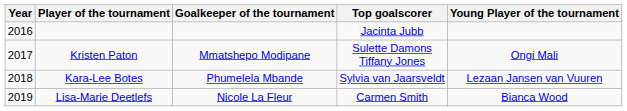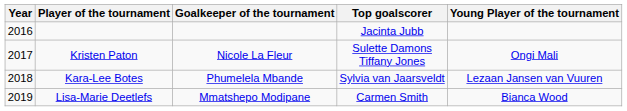 <table class=wikitable style="text-align:center; margin:auto">
 <tr>
 <th>Year</th>
 <th>Player of the tournament</th>
 <th>Goalkeeper of the tournament</th>
 <th>Top goalscorer</th>
 <th>Young Player of the tournament</th>
 </tr>
 <tr>
 <td>2016</td>
 <td></td>
 <td></td>
 <td> <a href='#'>Jacinta Jubb</a></td>
 </tr>
 <tr>
 <td>2017</td>
 <td> <a href='#'>Kristen Paton</a></td>
-<td> <a href='#'>Mmatshepo Modipane</a></td>
+<td> <a href='#'>Nicole La Fleur</a></td>
 <td> <a href='#'>Sulette Damons</a> <br> <a href='#'>Tiffany Jones</a></td>
 <td> <a href='#'>Ongi Mali</a></td>
 </tr>
 <tr>
 <td>2018</td>
 <td> <a href='#'>Kara-Lee Botes</a></td>
 <td> <a href='#'>Phumelela Mbande</a></td>
 <td> <a href='#'>Sylvia van Jaarsveldt</a></td>
 <td>  <a href='#'>Lezaan Jansen van Vuuren</a></td>
 </tr>
 <tr>
 <td>2019</td>
 <td> <a href='#'>Lisa-Marie Deetlefs</a></td>
-<td> <a href='#'>Nicole La Fleur</a></td>
+<td> <a href='#'>Mmatshepo Modipane</a></td>
 <td> <a href='#'>Carmen Smith</a></td>
 <td> <a href='#'>Bianca Wood</a></td>
 </tr>
 </table>
